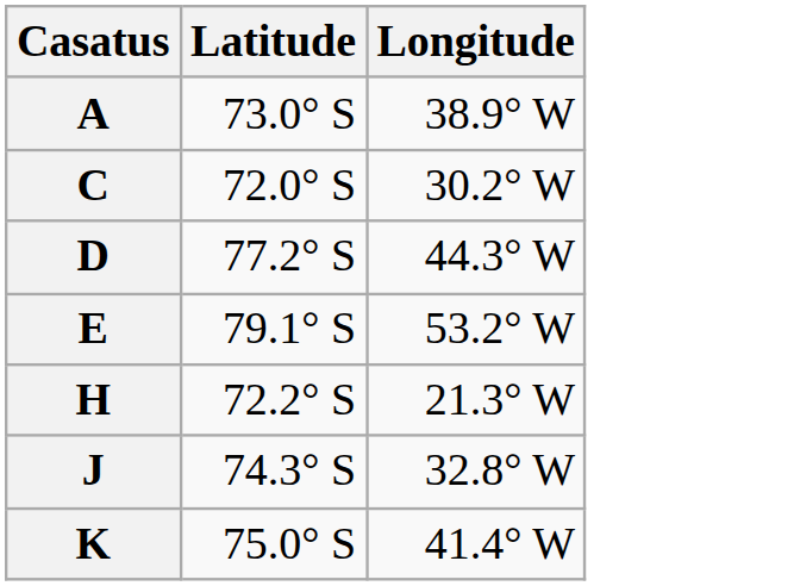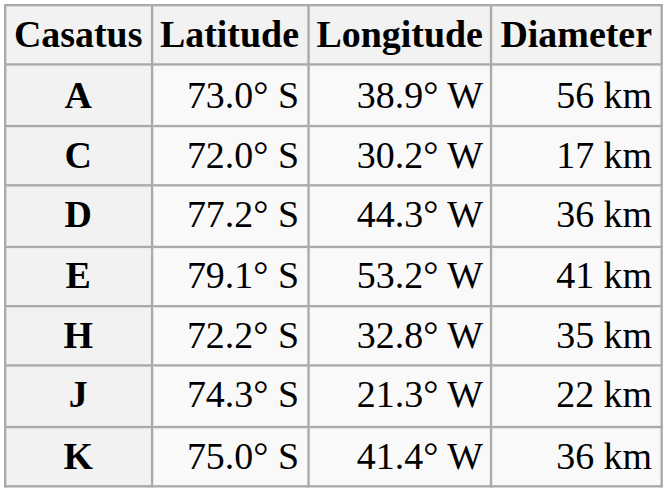 <table class="wikitable" style="text-align: right;">
 <tr>
 <th scope="col">Casatus</th>
 <th scope="col">Latitude</th>
 <th scope="col">Longitude</th>
+<th scope="col">Diameter</th>
 </tr>
 <tr>
 <th scope="row">A</th>
 <td>73.0° S</td>
 <td>38.9° W</td>
+<td>56 km</td>
 </tr>
 <tr>
 <th scope="row">C</th>
 <td>72.0° S</td>
 <td>30.2° W</td>
+<td>17 km</td>
 </tr>
 <tr>
 <th scope="row">D</th>
 <td>77.2° S</td>
 <td>44.3° W</td>
+<td>36 km</td>
 </tr>
 <tr>
 <th scope="row">E</th>
 <td>79.1° S</td>
 <td>53.2° W</td>
+<td>41 km</td>
 </tr>
 <tr>
 <th scope="row">H</th>
 <td>72.2° S</td>
-<td>21.3° W</td>
+<td>32.8° W</td>
+<td>35 km</td>
 </tr>
 <tr>
 <th scope="row">J</th>
 <td>74.3° S</td>
-<td>32.8° W</td>
+<td>21.3° W</td>
+<td>22 km</td>
 </tr>
 <tr>
 <th scope="row">K</th>
 <td>75.0° S</td>
 <td>41.4° W</td>
+<td>36 km</td>
 </tr>
 </table>
